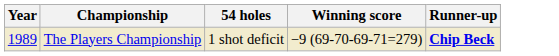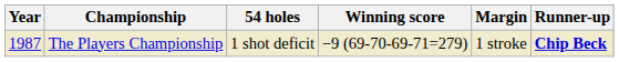 <table class="wikitable">
 <tr>
 <th>Year</th>
 <th>Championship</th>
 <th>54 holes</th>
 <th>Winning score</th>
+<th>Margin</th>
 <th>Runner-up</th>
 </tr>
 <tr style="background:#f2ecce;">
-<td><a href='#'>1989</a></td>
+<td><a href='#'>1987</a></td>
 <td><a href='#'>The Players Championship</a></td>
 <td>1 shot deficit</td>
 <td>−9 (69-70-69-71=279)</td>
+<td>1 stroke</td>
 <td><strong> <a href='#'>Chip Beck</a></strong></td>
 </tr>
 </table>
